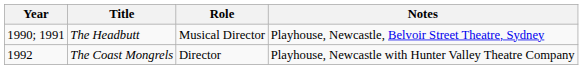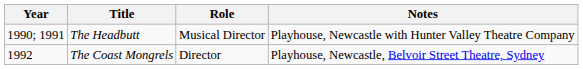 <table class="wikitable sortable">
 <tr>
 <th>Year</th>
 <th>Title</th>
 <th>Role</th>
 <th>Notes</th>
 </tr>
 <tr>
 <td>1990; 1991</td>
 <td><em>The Headbutt</em></td>
 <td>Musical Director</td>
-<td>Playhouse, Newcastle, <a href='#'>Belvoir Street Theatre, Sydney</a></td>
+<td>Playhouse, Newcastle with Hunter Valley Theatre Company</td>
 </tr>
 <tr>
 <td>1992</td>
 <td><em>The Coast Mongrels</em></td>
 <td>Director</td>
-<td>Playhouse, Newcastle with Hunter Valley Theatre Company</td>
+<td>Playhouse, Newcastle, <a href='#'>Belvoir Street Theatre, Sydney</a></td>
 </tr>
 </table>
